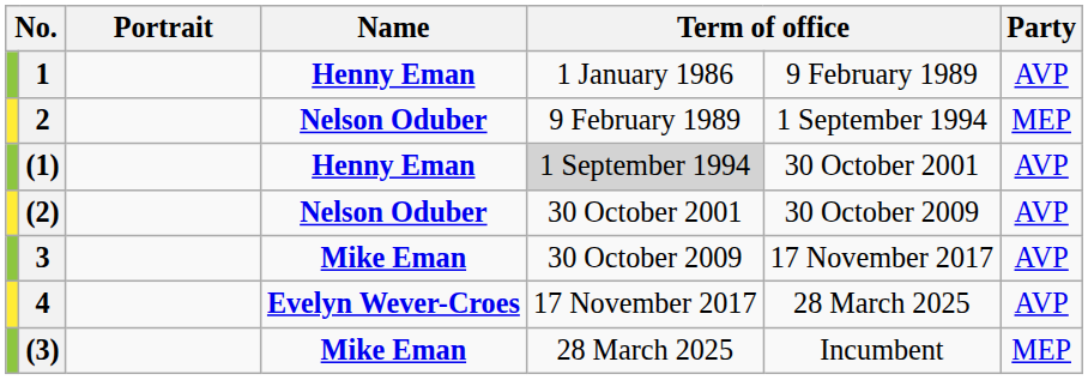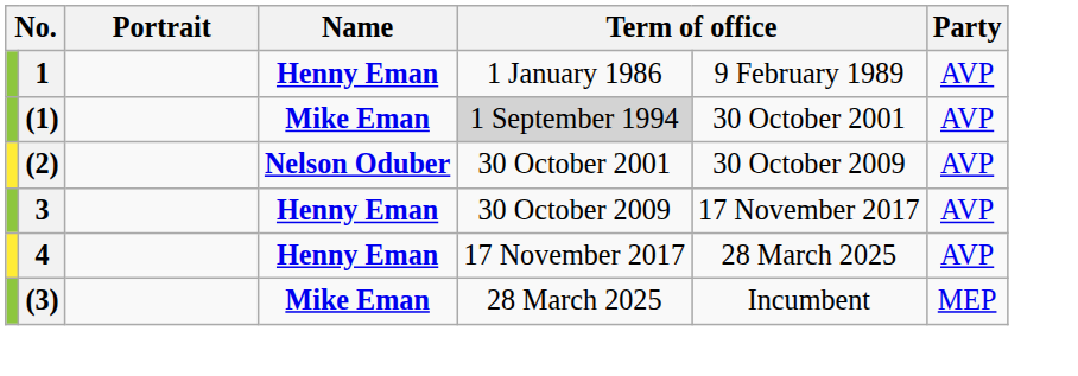 <table class="wikitable" style="text-align:center">
 <tr>
 <th colspan=2>No.</th>
 <th width=100px>Portrait</th>
 <th>Name<br></th>
 <th colspan=2>Term of office</th>
 <th>Party</th>
 </tr>
 <tr>
 <th style="background:#8dc63f;"></th>
 <th>1</th>
 <td></td>
 <td><strong><a href='#'>Henny Eman</a></strong><br></td>
 <td>1 January 1986</td>
 <td>9 February 1989</td>
 <td><a href='#'>AVP</a></td>
 </tr>
 <tr>
-<th style="background:#ffec36;"></th>
-<th>2</th>
-<td></td>
-<td><strong><a href='#'>Nelson Oduber</a></strong><br></td>
-<td>9 February 1989</td>
-<td>1 September 1994</td>
-<td><a href='#'>MEP</a></td>
-</tr>
-<tr>
 <th style="background:#8dc63f;"></th>
 <th>(1)</th>
 <td></td>
-<td><strong><a href='#'>Henny Eman</a></strong><br></td>
+<td><strong><a href='#'>Mike Eman</a></strong><br></td>
 <td style="background: lightgrey;">1 September 1994</td>
 <td>30 October 2001</td>
 <td><a href='#'>AVP</a></td>
 </tr>
 <tr>
 <th style="background:#ffec36;"></th>
 <th>(2)</th>
 <td></td>
 <td><strong><a href='#'>Nelson Oduber</a></strong><br></td>
 <td>30 October 2001</td>
 <td>30 October 2009</td>
 <td><a href='#'>AVP</a></td>
 </tr>
 <tr>
 <th style="background:#8dc63f;"></th>
 <th>3</th>
 <td></td>
-<td><strong><a href='#'>Mike Eman</a></strong><br></td>
+<td><strong><a href='#'>Henny Eman</a></strong><br></td>
 <td>30 October 2009</td>
 <td>17 November 2017</td>
 <td><a href='#'>AVP</a></td>
 </tr>
 <tr>
 <th style="background:#ffec36;"></th>
 <th>4</th>
 <td></td>
-<td><strong><a href='#'>Evelyn Wever-Croes</a></strong><br></td>
+<td><strong><a href='#'>Henny Eman</a></strong><br></td>
 <td>17 November 2017</td>
 <td>28 March 2025</td>
 <td><a href='#'>AVP</a></td>
 </tr>
 <tr>
 <th style="background:#8dc63f;"></th>
 <th>(3)</th>
 <td></td>
 <td><strong><a href='#'>Mike Eman</a></strong><br></td>
 <td>28 March 2025</td>
 <td>Incumbent</td>
 <td><a href='#'>MEP</a></td>
 </tr>
 </table>
